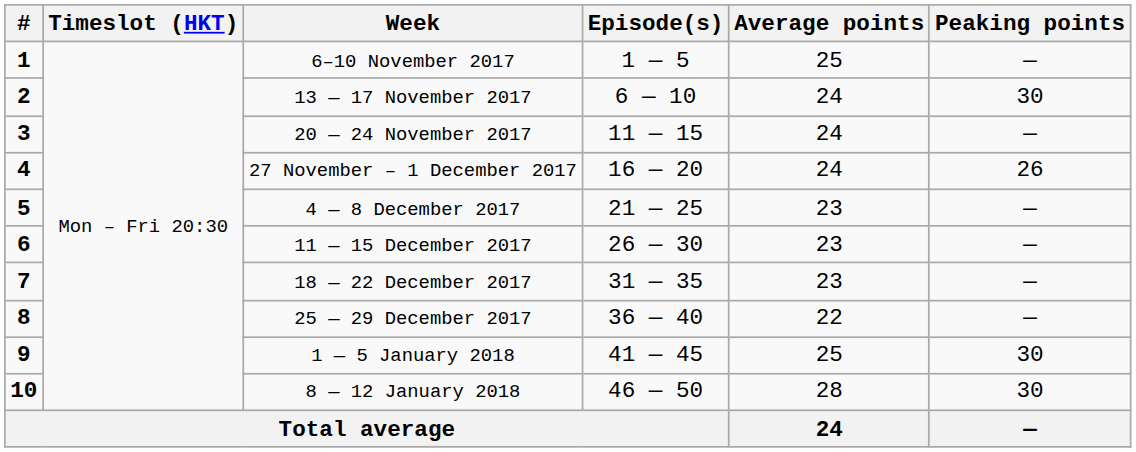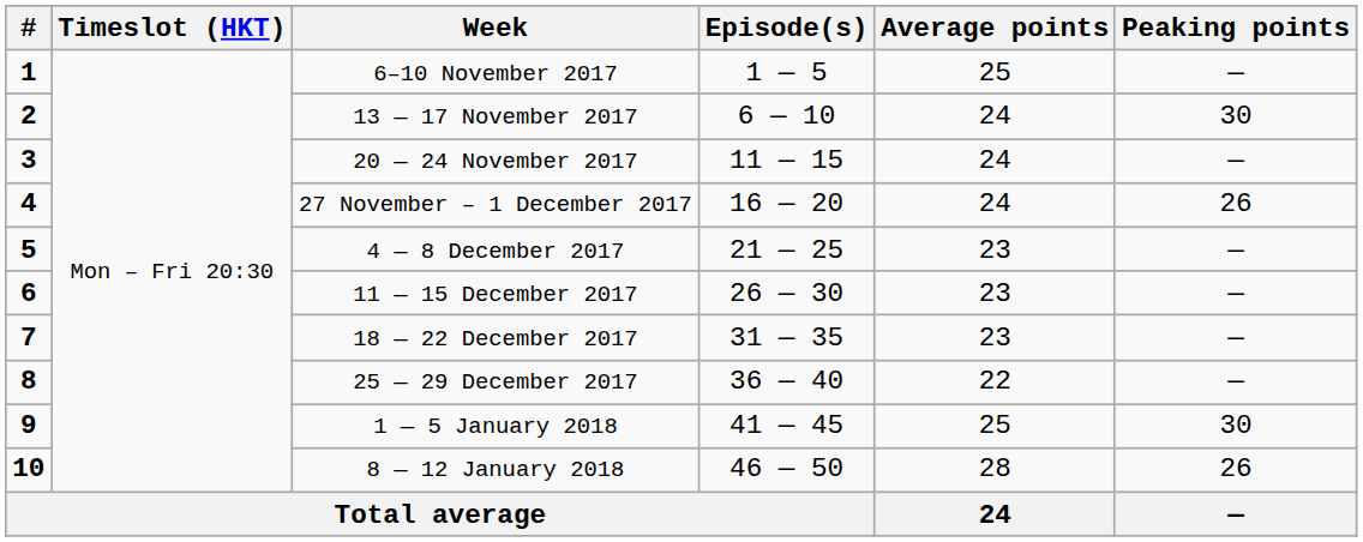 <table class="wikitable" style="text-align:center;">
 <tr>
 <th>#</th>
 <th>Timeslot (<a href='#'>HKT</a>)</th>
 <th>Week</th>
 <th>Episode(s)</th>
 <th>Average points</th>
 <th>Peaking points</th>
 </tr>
 <tr>
 <td><strong>1</strong></td>
 <td rowspan="10"><small>Mon – Fri 20:30</small></td>
 <td><small>6–10 November 2017</small></td>
 <td>1 — 5</td>
 <td>25</td>
 <td>—</td>
 </tr>
 <tr>
 <td><strong>2</strong></td>
 <td><small>13 — 17 November 2017</small></td>
 <td>6 — 10</td>
 <td>24</td>
 <td>30</td>
 </tr>
 <tr>
 <td><strong>3</strong></td>
 <td><small>20 — 24 November 2017</small></td>
 <td>11 — 15</td>
 <td>24</td>
 <td>—</td>
 </tr>
 <tr>
 <td><strong>4</strong></td>
 <td><small>27 November – 1 December 2017</small></td>
 <td>16 — 20</td>
 <td>24</td>
 <td>26</td>
 </tr>
 <tr>
 <td><strong>5</strong></td>
 <td><small>4 — 8 December 2017</small></td>
 <td>21 — 25</td>
 <td>23</td>
 <td>—</td>
 </tr>
 <tr>
 <td><strong>6</strong></td>
 <td><small>11 — 15 December 2017</small></td>
 <td>26 — 30</td>
 <td>23</td>
 <td>—</td>
 </tr>
 <tr>
 <td><strong>7</strong></td>
 <td><small>18 — 22 December 2017</small></td>
 <td>31 — 35</td>
 <td>23</td>
 <td>—</td>
 </tr>
 <tr>
 <td><strong>8</strong></td>
 <td><small>25 — 29 December 2017</small></td>
 <td>36 — 40</td>
 <td>22</td>
 <td>—</td>
 </tr>
 <tr>
 <td><strong>9</strong></td>
 <td><small>1 — 5 January 2018</small></td>
 <td>41 — 45</td>
 <td>25</td>
 <td>30</td>
 </tr>
 <tr>
 <td><strong>10</strong></td>
 <td><small>8 — 12 January 2018</small></td>
 <td>46 — 50</td>
 <td>28</td>
-<td>30</td>
+<td>26</td>
 </tr>
 <tr>
 <th colspan="4"><strong>Total average</strong></th>
 <th><strong>24</strong></th>
 <th><strong>—</strong></th>
 </tr>
 </table>
